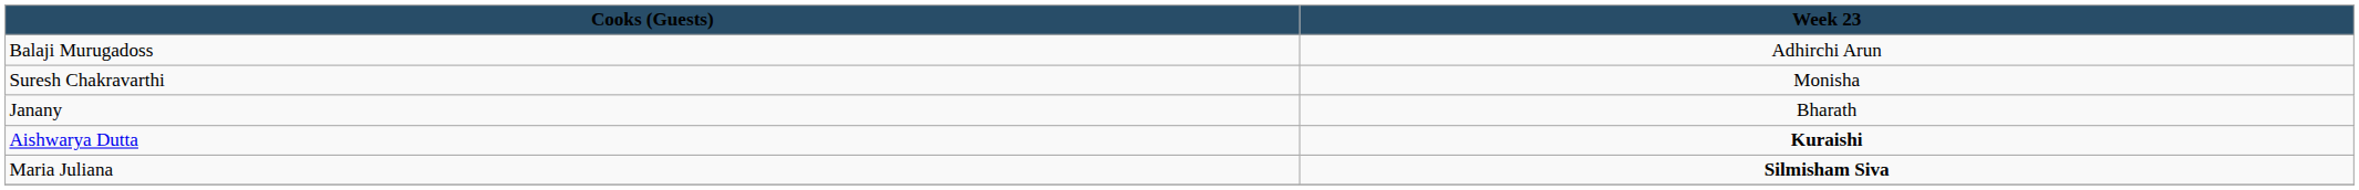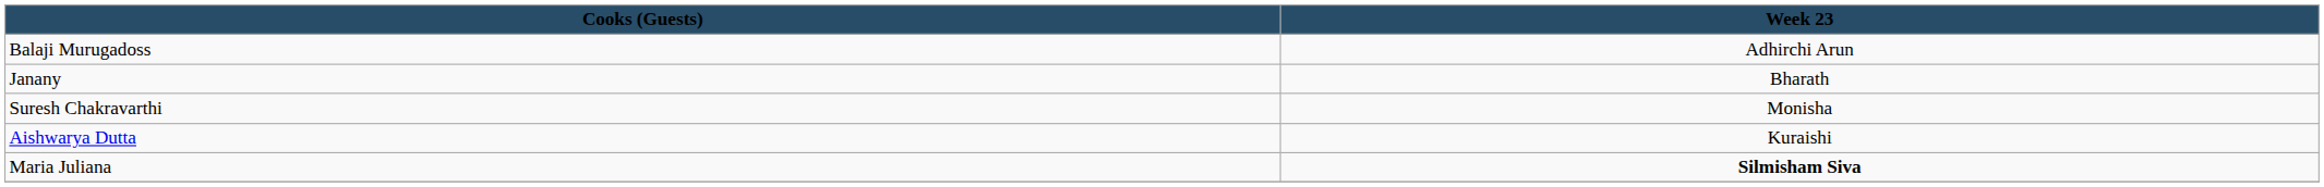 <table class="wikitable sortable plainrowheaders" width="100%" textcolor:"#000;">
 <tr>
 <th scope="col" style ="background: #284D68;"style="background: #284D68 ;color:white"><strong>Cooks (Guests)</strong></th>
 <th scope="col" style ="background: #284D68;"style="background: #284D68 ;color: white">Week 23</th>
 </tr>
 <tr>
 <td>Balaji Murugadoss</td>
 <td style="text-align:center;">Adhirchi Arun</td>
 </tr>
 <tr>
+<td>Janany</td>
+<td style="text-align:center;">Bharath</td>
+</tr>
+<tr>
 <td>Suresh Chakravarthi</td>
 <td style="text-align:center;">Monisha</td>
 </tr>
 <tr>
-<td>Janany</td>
-<td style="text-align:center;">Bharath</td>
-</tr>
-<tr>
 <td><a href='#'>Aishwarya Dutta</a></td>
-<td style="text-align:center;"><strong>Kuraishi</strong></td>
+<td style="text-align:center;">Kuraishi</td>
 </tr>
 <tr>
 <td>Maria Juliana</td>
 <td style="text-align:center;"><strong>Silmisham Siva</strong></td>
 </tr>
 <tr>
 </tr>
 </table>
